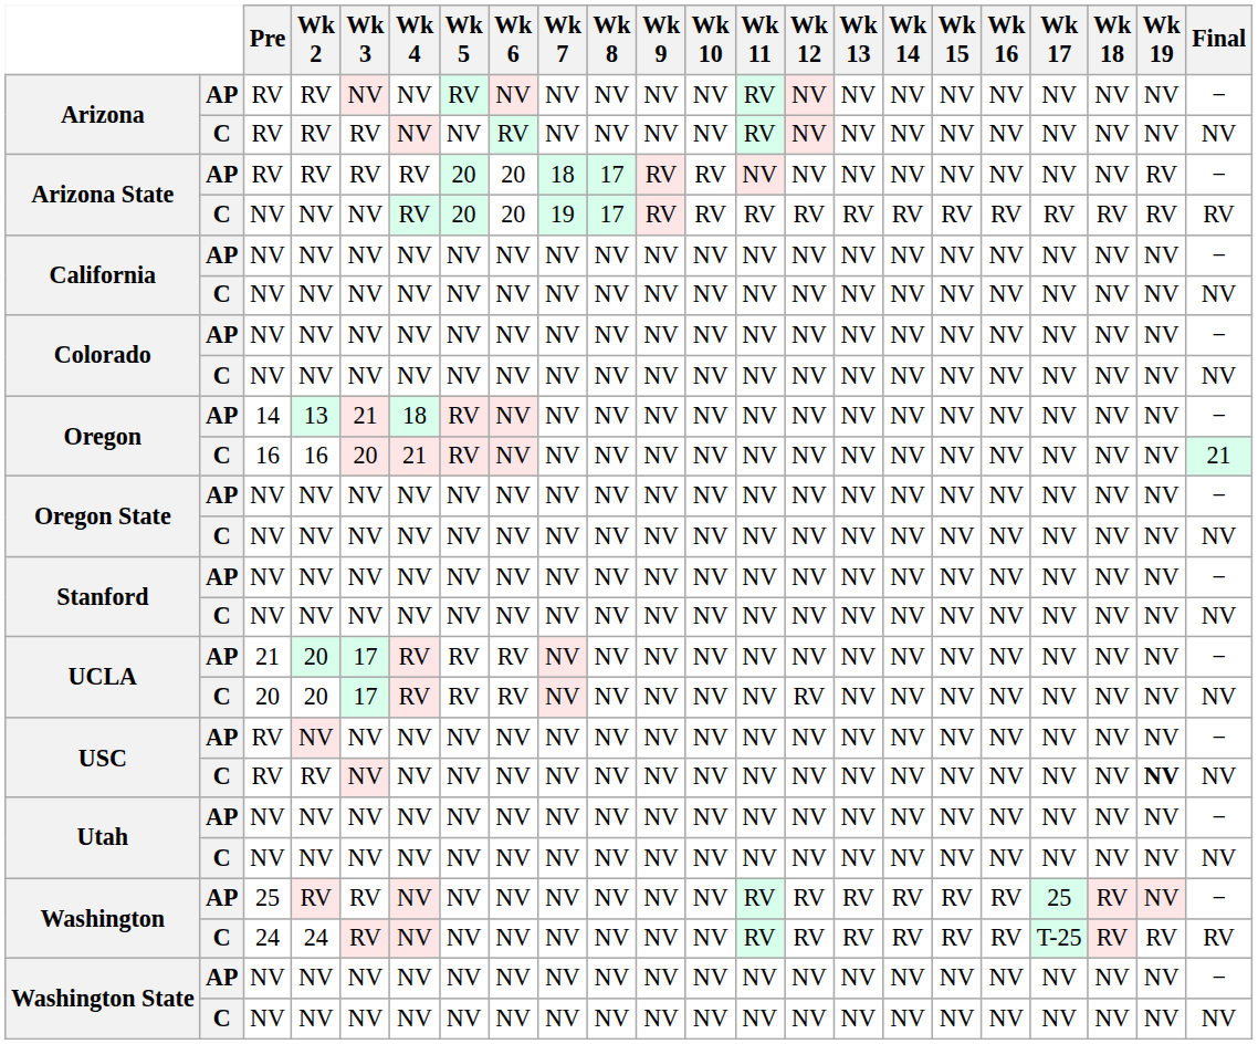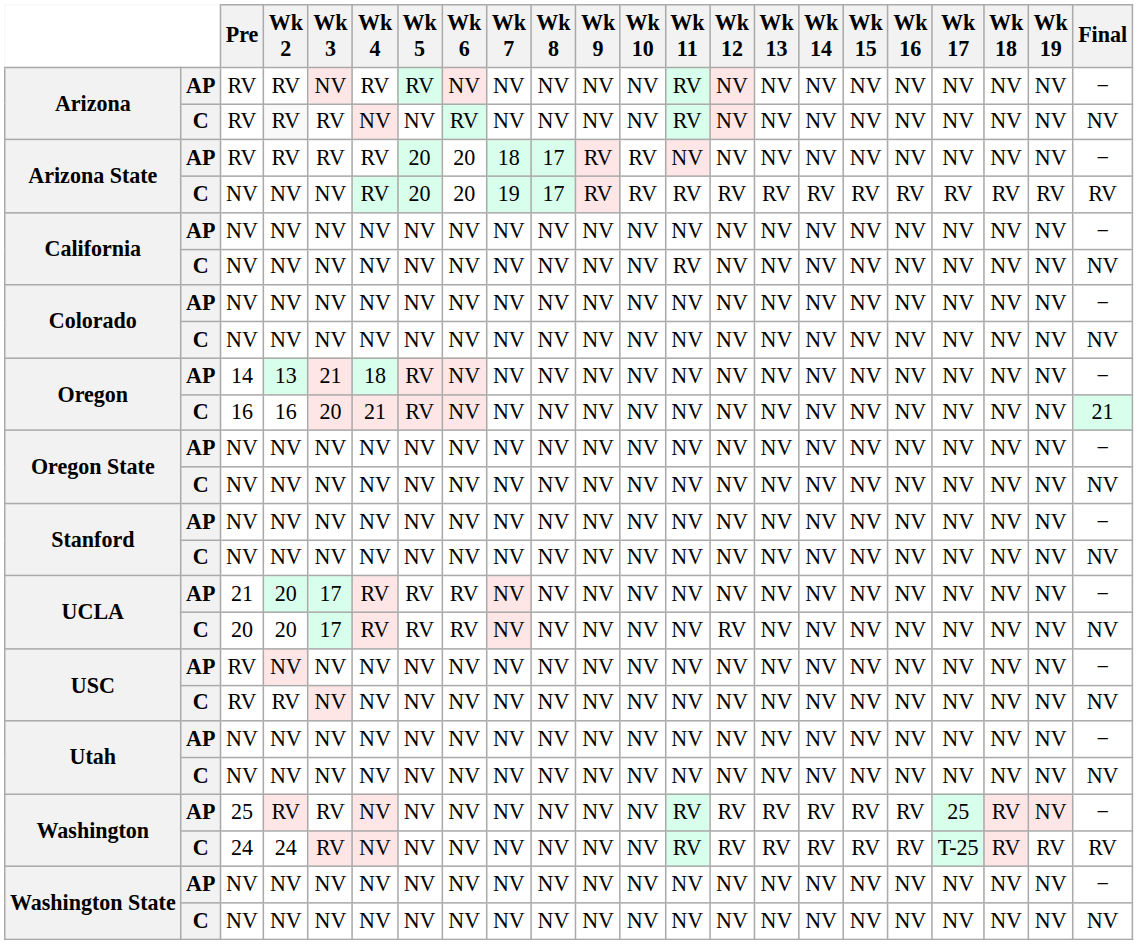 <table class="wikitable" style="white-space:nowrap;font-size:90%;text-align:center;">
 <tr>
 <th colspan=2 style="background:white; border-top-style:hidden; border-left-style:hidden;"> </th>
 <th>Pre</th>
 <th>Wk<br>2</th>
 <th>Wk<br>3</th>
 <th>Wk<br>4</th>
 <th>Wk<br>5</th>
 <th>Wk<br>6</th>
 <th>Wk<br>7</th>
 <th>Wk<br>8</th>
 <th>Wk<br>9</th>
 <th>Wk<br>10</th>
 <th>Wk<br>11</th>
 <th>Wk<br>12</th>
 <th>Wk<br>13</th>
 <th>Wk<br>14</th>
 <th>Wk<br>15</th>
 <th>Wk<br>16</th>
 <th>Wk<br>17</th>
 <th>Wk<br>18</th>
 <th>Wk<br>19</th>
 <th>Final</th>
 </tr>
 <tr>
 <th rowspan=2 style=>Arizona</th>
 <th>AP</th>
 <td style="background:#FFF;">RV</td>
 <td style="background:#FFF;">RV</td>
 <td style="background:#ffe6e6;">NV</td>
-<td style="background:#FFF;">NV</td>
+<td style="background:#FFF;">RV</td>
 <td style="background:#d8ffeb">RV</td>
 <td style="background:#ffe6e6;">NV</td>
 <td style="background:#FFF;">NV</td>
 <td style="background:#FFF;">NV</td>
 <td style="background:#FFF;">NV</td>
 <td style="background:#FFF;">NV</td>
 <td style="background:#d8ffeb">RV</td>
 <td style="background:#ffe6e6;">NV</td>
 <td style="background:#FFF;">NV</td>
 <td style="background:#FFF;">NV</td>
 <td style="background:#FFF;">NV</td>
 <td style="background:#FFF;">NV</td>
 <td style="background:#FFF;">NV</td>
 <td style="background:#FFF;">NV</td>
 <td style="background:#FFF;">NV</td>
 <td style="background:#FFF;">−</td>
 </tr>
 <tr>
 <th>C</th>
 <td style="background:#FFF;">RV</td>
 <td style="background::#FFF;">RV</td>
 <td style="background:#FFF;">RV</td>
 <td style="background:#ffe6e6;">NV</td>
 <td style="background:#FFF;">NV</td>
 <td style="background:#d8ffeb">RV</td>
 <td style="background:#FFF;">NV</td>
 <td style="background:#FFF;">NV</td>
 <td style="background:#FFF;">NV</td>
 <td style="background:#FFF;">NV</td>
 <td style="background:#d8ffeb">RV</td>
 <td style="background:#ffe6e6;">NV</td>
 <td style="background:#FFF;">NV</td>
 <td style="background:#FFF;">NV</td>
 <td style="background:#FFF;">NV</td>
 <td style="background:#FFF;">NV</td>
 <td style="background:#FFF;">NV</td>
 <td style="background:#FFF;">NV</td>
 <td style="background:#FFF;">NV</td>
 <td style="background:#FFF;">NV</td>
 </tr>
 <tr>
 <th rowspan=2 style=>Arizona State</th>
 <th>AP</th>
 <td style="background:#FFF;">RV</td>
 <td style="background:#FFF;">RV</td>
 <td style="background:#FFF;">RV</td>
 <td style="background:#FFF;">RV</td>
 <td style="background:#d8ffeb;">20</td>
 <td style="background:#FFF;">20</td>
 <td style="background:#d8ffeb;">18</td>
 <td style="background:#d8ffeb;">17</td>
 <td style="background:#ffe6e6;">RV</td>
 <td style="background:#FFF;">RV</td>
 <td style="background:#ffe6e6;">NV</td>
 <td style="background:#FFF;">NV</td>
 <td style="background:#FFF;">NV</td>
 <td style="background:#FFF;">NV</td>
 <td style="background:#FFF;">NV</td>
 <td style="background:#FFF;">NV</td>
 <td style="background:#FFF;">NV</td>
 <td style="background:#FFF;">NV</td>
-<td style="background:#FFF;">RV</td>
+<td style="background:#FFF;">NV</td>
 <td style="background:#FFF;">−</td>
 </tr>
 <tr>
 <th>C</th>
 <td style="background:#FFF;">NV</td>
 <td style="background:#FFF;">NV</td>
 <td style="background:#FFF;">NV</td>
 <td style="background:#d8ffeb;">RV</td>
 <td style="background:#d8ffeb;">20</td>
 <td style="background:#FFF;">20</td>
 <td style="background:#d8ffeb;">19</td>
 <td style="background:#d8ffeb;">17</td>
 <td style="background:#ffe6e6;">RV</td>
 <td style="background:#FFF;">RV</td>
 <td style="background:#FFF;">RV</td>
 <td style="background:#FFF;">RV</td>
 <td style="background:#FFF;">RV</td>
 <td style="background:#FFF;">RV</td>
 <td style="background:#FFF;">RV</td>
 <td style="background:#FFF;">RV</td>
 <td style="background:#FFF;">RV</td>
 <td style="background:#FFF;">RV</td>
 <td style="background:#FFF;">RV</td>
 <td style="background:#FFF;">RV</td>
 </tr>
 <tr>
 <th rowspan=2 style=>California</th>
 <th>AP</th>
 <td style="background:#FFF;">NV</td>
 <td style="background:#FFF;">NV</td>
 <td style="background:#FFF;">NV</td>
 <td style="background:#FFF;">NV</td>
 <td style="background:#FFF;">NV</td>
 <td style="background:#FFF;">NV</td>
 <td style="background:#FFF;">NV</td>
 <td style="background:#FFF;">NV</td>
 <td style="background:#FFF;">NV</td>
 <td style="background:#FFF;">NV</td>
 <td style="background:#FFF;">NV</td>
 <td style="background:#FFF;">NV</td>
 <td style="background:#FFF;">NV</td>
 <td style="background:#FFF;">NV</td>
 <td style="background:#FFF;">NV</td>
 <td style="background:#FFF;">NV</td>
 <td style="background:#FFF;">NV</td>
 <td style="background:#FFF;">NV</td>
 <td style="background:#FFF;">NV</td>
 <td style="background:#FFF;">−</td>
 </tr>
 <tr>
 <th>C</th>
 <td style="background:#FFF;">NV</td>
 <td style="background:#FFF;">NV</td>
 <td style="background:#FFF;">NV</td>
 <td style="background:#FFF;">NV</td>
 <td style="background:#FFF;">NV</td>
 <td style="background:#FFF;">NV</td>
 <td style="background:#FFF;">NV</td>
 <td style="background:#FFF;">NV</td>
 <td style="background:#FFF;">NV</td>
 <td style="background:#FFF;">NV</td>
-<td style="background:#FFF;">NV</td>
+<td style="background:#FFF;">RV</td>
 <td style="background:#FFF;">NV</td>
 <td style="background:#FFF;">NV</td>
 <td style="background:#FFF;">NV</td>
 <td style="background:#FFF;">NV</td>
 <td style="background:#FFF;">NV</td>
 <td style="background:#FFF;">NV</td>
 <td style="background:#FFF;">NV</td>
 <td style="background:#FFF;">NV</td>
 <td style="background:#FFF;">NV</td>
 </tr>
 <tr>
 <th rowspan=2 style=>Colorado</th>
 <th>AP</th>
 <td style="background:#FFF;">NV</td>
 <td style="background:#FFF;">NV</td>
 <td style="background:#FFF;">NV</td>
 <td style="background:#FFF;">NV</td>
 <td style="background:#FFF;">NV</td>
 <td style="background:#FFF;">NV</td>
 <td style="background:#FFF;">NV</td>
 <td style="background:#FFF;">NV</td>
 <td style="background:#FFF;">NV</td>
 <td style="background:#FFF;">NV</td>
 <td style="background:#FFF;">NV</td>
 <td style="background:#FFF;">NV</td>
 <td style="background:#FFF;">NV</td>
 <td style="background:#FFF;">NV</td>
 <td style="background:#FFF;">NV</td>
 <td style="background:#FFF;">NV</td>
 <td style="background:#FFF;">NV</td>
 <td style="background:#FFF;">NV</td>
 <td style="background:#FFF;">NV</td>
 <td style="background:#FFF;">−</td>
 </tr>
 <tr>
 <th>C</th>
 <td style="background:#FFF;">NV</td>
 <td style="background:#FFF;">NV</td>
 <td style="background:#FFF;">NV</td>
 <td style="background:#FFF;">NV</td>
 <td style="background:#FFF;">NV</td>
 <td style="background:#FFF;">NV</td>
 <td style="background:#FFF;">NV</td>
 <td style="background:#FFF;">NV</td>
 <td style="background:#FFF;">NV</td>
 <td style="background:#FFF;">NV</td>
 <td style="background:#FFF;">NV</td>
 <td style="background:#FFF;">NV</td>
 <td style="background:#FFF;">NV</td>
 <td style="background:#FFF;">NV</td>
 <td style="background:#FFF;">NV</td>
 <td style="background:#FFF;">NV</td>
 <td style="background:#FFF;">NV</td>
 <td style="background:#FFF;">NV</td>
 <td style="background:#FFF;">NV</td>
 <td style="background:#FFF;">NV</td>
 </tr>
 <tr>
 <th rowspan=2 style=>Oregon</th>
 <th>AP</th>
 <td style="background:#FFF;">14</td>
 <td style="background:#d8ffeb">13</td>
 <td style="background:#ffe6e6;">21</td>
 <td style="background:#d8ffeb">18</td>
 <td style="background:#ffe6e6;">RV</td>
 <td style="background:#ffe6e6;">NV</td>
 <td style="background:#FFF;">NV</td>
 <td style="background:#FFF;">NV</td>
 <td style="background:#FFF;">NV</td>
 <td style="background:#FFF;">NV</td>
 <td style="background:#FFF;">NV</td>
 <td style="background:#FFF;">NV</td>
 <td style="background:#FFF;">NV</td>
 <td style="background:#FFF;">NV</td>
 <td style="background:#FFF;">NV</td>
 <td style="background:#FFF;">NV</td>
 <td style="background:#FFF;">NV</td>
 <td style="background:#FFF;">NV</td>
 <td style="background:#FFF;">NV</td>
 <td style="background:#FFF;">−</td>
 </tr>
 <tr>
 <th>C</th>
 <td style="background:#FFF;">16</td>
 <td style="background:#FFF;">16</td>
 <td style="background:#ffe6e6">20</td>
 <td style="background:#ffe6e6">21</td>
 <td style="background:#ffe6e6">RV</td>
 <td style="background:#ffe6e6">NV</td>
 <td style="background:#FFF;">NV</td>
 <td style="background:#FFF;">NV</td>
 <td style="background:#FFF;">NV</td>
 <td style="background:#FFF;">NV</td>
 <td style="background:#FFF;">NV</td>
 <td style="background:#FFF;">NV</td>
 <td style="background:#FFF;">NV</td>
 <td style="background:#FFF;">NV</td>
 <td style="background:#FFF;">NV</td>
 <td style="background:#FFF;">NV</td>
 <td style="background:#FFF;">NV</td>
 <td style="background:#FFF;">NV</td>
 <td style="background:#FFF;">NV</td>
 <td style="background:#d8ffeb">21</td>
 </tr>
 <tr>
 <th rowspan=2 style=>Oregon State</th>
 <th>AP</th>
 <td style="background:#FFF;">NV</td>
 <td style="background:#FFF;">NV</td>
 <td style="background:#FFF;">NV</td>
 <td style="background:#FFF;">NV</td>
 <td style="background:#FFF;">NV</td>
 <td style="background:#FFF;">NV</td>
 <td style="background:#FFF;">NV</td>
 <td style="background:#FFF;">NV</td>
 <td style="background:#FFF;">NV</td>
 <td style="background:#FFF;">NV</td>
 <td style="background:#FFF;">NV</td>
 <td style="background:#FFF;">NV</td>
 <td style="background:#FFF;">NV</td>
 <td style="background:#FFF;">NV</td>
 <td style="background:#FFF;">NV</td>
 <td style="background:#FFF;">NV</td>
 <td style="background:#FFF;">NV</td>
 <td style="background:#FFF;">NV</td>
 <td style="background:#FFF;">NV</td>
 <td style="background:#FFF;">−</td>
 </tr>
 <tr>
 <th>C</th>
 <td style="background:#FFF;">NV</td>
 <td style="background:#FFF;">NV</td>
 <td style="background:#FFF;">NV</td>
 <td style="background:#FFF;">NV</td>
 <td style="background:#FFF;">NV</td>
 <td style="background:#FFF;">NV</td>
 <td style="background:#FFF;">NV</td>
 <td style="background:#FFF;">NV</td>
 <td style="background:#FFF;">NV</td>
 <td style="background:#FFF;">NV</td>
 <td style="background:#FFF;">NV</td>
 <td style="background:#FFF;">NV</td>
 <td style="background:#FFF;">NV</td>
 <td style="background:#FFF;">NV</td>
 <td style="background:#FFF;">NV</td>
 <td style="background:#FFF;">NV</td>
 <td style="background:#FFF;">NV</td>
 <td style="background:#FFF;">NV</td>
 <td style="background:#FFF;">NV</td>
 <td style="background:#FFF;">NV</td>
 </tr>
 <tr>
 <th rowspan=2 style=>Stanford</th>
 <th>AP</th>
 <td style="background:#FFF;">NV</td>
 <td style="background:#FFF;">NV</td>
 <td style="background:#FFF;">NV</td>
 <td style="background:#FFF;">NV</td>
 <td style="background:#FFF;">NV</td>
 <td style="background:#FFF;">NV</td>
 <td style="background:#FFF;">NV</td>
 <td style="background:#FFF;">NV</td>
 <td style="background:#FFF;">NV</td>
 <td style="background:#FFF;">NV</td>
 <td style="background:#FFF;">NV</td>
 <td style="background:#FFF;">NV</td>
 <td style="background:#FFF;">NV</td>
 <td style="background:#FFF;">NV</td>
 <td style="background:#FFF;">NV</td>
 <td style="background:#FFF;">NV</td>
 <td style="background:#FFF;">NV</td>
 <td style="background:#FFF;">NV</td>
 <td style="background:#FFF;">NV</td>
 <td style="background:#FFF;">−</td>
 </tr>
 <tr>
 <th>C</th>
 <td style="background:#FFF;">NV</td>
 <td style="background:#FFF;">NV</td>
 <td style="background:#FFF;">NV</td>
 <td style="background:#FFF;">NV</td>
 <td style="background:#FFF;">NV</td>
 <td style="background:#FFF;">NV</td>
 <td style="background:#FFF;">NV</td>
 <td style="background:#FFF;">NV</td>
 <td style="background:#FFF;">NV</td>
 <td style="background:#FFF;">NV</td>
 <td style="background:#FFF;">NV</td>
 <td style="background:#FFF;">NV</td>
 <td style="background:#FFF;">NV</td>
 <td style="background:#FFF;">NV</td>
 <td style="background:#FFF;">NV</td>
 <td style="background:#FFF;">NV</td>
 <td style="background:#FFF;">NV</td>
 <td style="background:#FFF;">NV</td>
 <td style="background:#FFF;">NV</td>
 <td style="background:#FFF;">NV</td>
 </tr>
 <tr>
 <th rowspan=2 style=>UCLA</th>
 <th>AP</th>
 <td style="background:#FFF;">21</td>
 <td style="background:#d8ffeb">20</td>
 <td style="background:#d8ffeb;">17</td>
 <td style="background:#ffe6e6">RV</td>
 <td style="background:#FFF;">RV</td>
 <td style="background:#FFF;">RV</td>
 <td style="background:#ffe6e6">NV</td>
 <td style="background:#FFF;">NV</td>
 <td style="background:#FFF;">NV</td>
 <td style="background:#FFF;">NV</td>
 <td style="background:#FFF;">NV</td>
 <td style="background:#FFF;">NV</td>
 <td style="background:#FFF;">NV</td>
 <td style="background:#FFF;">NV</td>
 <td style="background:#FFF;">NV</td>
 <td style="background:#FFF;">NV</td>
 <td style="background:#FFF;">NV</td>
 <td style="background:#FFF;">NV</td>
 <td style="background:#FFF;">NV</td>
 <td style="background:#FFF;">−</td>
 </tr>
 <tr>
 <th>C</th>
 <td style="background:#FFF;">20</td>
 <td style="background:#FFF;">20</td>
 <td style="background:#d8ffeb;">17</td>
 <td style="background:#ffe6e6">RV</td>
 <td style="background:#FFF;">RV</td>
 <td style="background:#FFF;">RV</td>
 <td style="background:#ffe6e6">NV</td>
 <td style="background:#FFF;">NV</td>
 <td style="background:#FFF;">NV</td>
 <td style="background:#FFF;">NV</td>
 <td style="background:#FFF;">NV</td>
 <td style="background:#FFF;">RV</td>
 <td style="background:#FFF;">NV</td>
 <td style="background:#FFF;">NV</td>
 <td style="background:#FFF;">NV</td>
 <td style="background:#FFF;">NV</td>
 <td style="background:#FFF;">NV</td>
 <td style="background:#FFF;">NV</td>
 <td style="background:#FFF;">NV</td>
 <td style="background:#FFF;">NV</td>
 </tr>
 <tr>
 <th rowspan=2 style=>USC</th>
 <th>AP</th>
 <td style="background:#FFF;">RV</td>
 <td style="background:#ffe6e6">NV</td>
 <td style="background:#FFF;">NV</td>
 <td style="background:#FFF;">NV</td>
 <td style="background:#FFF;">NV</td>
 <td style="background:#FFF;">NV</td>
 <td style="background:#FFF;">NV</td>
 <td style="background:#FFF;">NV</td>
 <td style="background:#FFF;">NV</td>
 <td style="background:#FFF;">NV</td>
 <td style="background:#FFF;">NV</td>
 <td style="background:#FFF;">NV</td>
 <td style="background:#FFF;">NV</td>
 <td style="background:#FFF;">NV</td>
 <td style="background:#FFF;">NV</td>
 <td style="background:#FFF;">NV</td>
 <td style="background:#FFF;">NV</td>
 <td style="background:#FFF;">NV</td>
 <td style="background:#FFF;">NV</td>
 <td style="background:#FFF;">−</td>
 </tr>
 <tr>
 <th>C</th>
 <td style="background:#FFF;">RV</td>
 <td style="background:#FFF;">RV</td>
 <td style="background:#ffe6e6">NV</td>
 <td style="background:#FFF;">NV</td>
 <td style="background:#FFF;">NV</td>
 <td style="background:#FFF;">NV</td>
 <td style="background:#FFF;">NV</td>
 <td style="background:#FFF;">NV</td>
 <td style="background:#FFF;">NV</td>
 <td style="background:#FFF;">NV</td>
 <td style="background:#FFF;">NV</td>
 <td style="background:#FFF;">NV</td>
 <td style="background:#FFF;">NV</td>
 <td style="background:#FFF;">NV</td>
 <td style="background:#FFF;">NV</td>
 <td style="background:#FFF;">NV</td>
 <td style="background:#FFF;">NV</td>
 <td style="background:#FFF;">NV</td>
-<td style="background:#FFF;"><strong>NV</strong></td>
+<td style="background:#FFF;">NV</td>
 <td style="background:#FFF;">NV</td>
 </tr>
 <tr>
 <th rowspan=2 style=>Utah</th>
 <th>AP</th>
 <td style="background:#FFF;">NV</td>
 <td style="background:#FFF;">NV</td>
 <td style="background:#FFF;">NV</td>
 <td style="background:#FFF;">NV</td>
 <td style="background:#FFF;">NV</td>
 <td style="background:#FFF;">NV</td>
 <td style="background:#FFF;">NV</td>
 <td style="background:#FFF;">NV</td>
 <td style="background:#FFF;">NV</td>
 <td style="background:#FFF;">NV</td>
 <td style="background:#FFF;">NV</td>
 <td style="background:#FFF;">NV</td>
 <td style="background:#FFF;">NV</td>
 <td style="background:#FFF;">NV</td>
 <td style="background:#FFF;">NV</td>
 <td style="background:#FFF;">NV</td>
 <td style="background:#FFF;">NV</td>
 <td style="background:#FFF;">NV</td>
 <td style="background:#FFF;">NV</td>
 <td style="background:#FFF;">−</td>
 </tr>
 <tr>
 <th>C</th>
 <td style="background:#FFF;">NV</td>
 <td style="background:#FFF;">NV</td>
 <td style="background:#FFF;">NV</td>
 <td style="background:#FFF;">NV</td>
 <td style="background:#FFF;">NV</td>
 <td style="background:#FFF;">NV</td>
 <td style="background:#FFF;">NV</td>
 <td style="background:#FFF;">NV</td>
 <td style="background:#FFF;">NV</td>
 <td style="background:#FFF;">NV</td>
 <td style="background:#FFF;">NV</td>
 <td style="background:#FFF;">NV</td>
 <td style="background:#FFF;">NV</td>
 <td style="background:#FFF;">NV</td>
 <td style="background:#FFF;">NV</td>
 <td style="background:#FFF;">NV</td>
 <td style="background:#FFF;">NV</td>
 <td style="background:#FFF;">NV</td>
 <td style="background:#FFF;">NV</td>
 <td style="background:#FFF;">NV</td>
 </tr>
 <tr>
 <th rowspan=2 style=>Washington</th>
 <th>AP</th>
 <td style="background:#FFF;">25</td>
 <td style="background:#ffe6e6;">RV</td>
 <td style="background:#FFF;">RV</td>
 <td style="background:#ffe6e6;">NV</td>
 <td style="background:#FFF;">NV</td>
 <td style="background:#FFF;">NV</td>
 <td style="background:#FFF;">NV</td>
 <td style="background:#FFF;">NV</td>
 <td style="background:#FFF;">NV</td>
 <td style="background:#FFF;">NV</td>
 <td style="background:#d8ffeb;">RV</td>
 <td style="background:#FFF;">RV</td>
 <td style="background:#FFF;">RV</td>
 <td style="background:#FFF;">RV</td>
 <td style="background:#FFF;">RV</td>
 <td style="background:#FFF;">RV</td>
 <td style="background:#d8ffeb;">25</td>
 <td style="background:#ffe6e6;">RV</td>
 <td style="background:#ffe6e6;">NV</td>
 <td style="background:#FFF;">−</td>
 </tr>
 <tr>
 <th>C</th>
 <td style="background:#FFF;">24</td>
 <td style="background:#FFF;">24</td>
 <td style="background:#ffe6e6">RV</td>
 <td style="background:#ffe6e6">NV</td>
 <td style="background:#FFF;">NV</td>
 <td style="background:#FFF;">NV</td>
 <td style="background:#FFF;">NV</td>
 <td style="background:#FFF;">NV</td>
 <td style="background:#FFF;">NV</td>
 <td style="background:#FFF;">NV</td>
 <td style="background:#d8ffeb;">RV</td>
 <td style="background:#FFF;">RV</td>
 <td style="background:#FFF;">RV</td>
 <td style="background:#FFF;">RV</td>
 <td style="background:#FFF;">RV</td>
 <td style="background:#FFF;">RV</td>
 <td style="background:#d8ffeb;">T-25</td>
 <td style="background:#ffe6e6;">RV</td>
 <td style="background:#FFF;">RV</td>
 <td style="background:#FFF;">RV</td>
 </tr>
 <tr>
 <th rowspan=2 style=>Washington State</th>
 <th>AP</th>
 <td style="background:#FFF;">NV</td>
 <td style="background:#FFF;">NV</td>
 <td style="background:#FFF;">NV</td>
 <td style="background:#FFF;">NV</td>
 <td style="background:#FFF;">NV</td>
 <td style="background:#FFF;">NV</td>
 <td style="background:#FFF;">NV</td>
 <td style="background:#FFF;">NV</td>
 <td style="background:#FFF;">NV</td>
 <td style="background:#FFF;">NV</td>
 <td style="background:#FFF;">NV</td>
 <td style="background:#FFF;">NV</td>
 <td style="background:#FFF;">NV</td>
 <td style="background:#FFF;">NV</td>
 <td style="background:#FFF;">NV</td>
 <td style="background:#FFF;">NV</td>
 <td style="background:#FFF;">NV</td>
 <td style="background:#FFF;">NV</td>
 <td style="background:#FFF;">NV</td>
 <td style="background:#FFF;">−</td>
 </tr>
 <tr>
 <th>C</th>
 <td style="background:#FFF;">NV</td>
 <td style="background:#FFF;">NV</td>
 <td style="background:#FFF;">NV</td>
 <td style="background:#FFF;">NV</td>
 <td style="background:#FFF;">NV</td>
 <td style="background:#FFF;">NV</td>
 <td style="background:#FFF;">NV</td>
 <td style="background:#FFF;">NV</td>
 <td style="background:#FFF;">NV</td>
 <td style="background:#FFF;">NV</td>
 <td style="background:#FFF;">NV</td>
 <td style="background:#FFF;">NV</td>
 <td style="background:#FFF;">NV</td>
 <td style="background:#FFF;">NV</td>
 <td style="background:#FFF;">NV</td>
 <td style="background:#FFF;">NV</td>
 <td style="background:#FFF;">NV</td>
 <td style="background:#FFF;">NV</td>
 <td style="background:#FFF;">NV</td>
 <td style="background:#FFF;">NV</td>
 </tr>
 <tr>
 </tr>
 </table>
